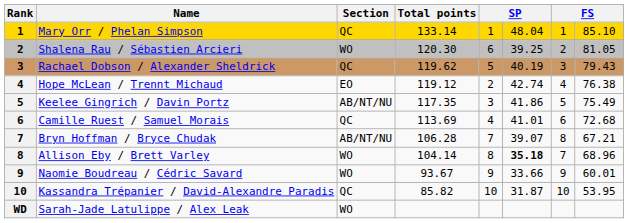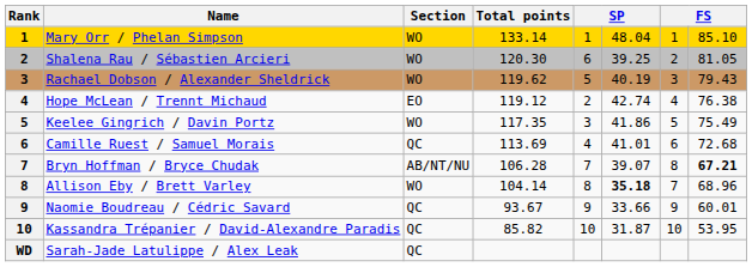 <table class="wikitable sortable">
 <tr>
 <th>Rank</th>
 <th>Name</th>
 <th>Section</th>
 <th>Total points</th>
 <th colspan="2" width="80px"><a href='#'>SP</a></th>
 <th colspan="2" width="80px"><a href='#'>FS</a></th>
 </tr>
 <tr bgcolor="gold">
 <td align="center"><strong>1</strong></td>
 <td><a href='#'>Mary Orr</a> / <a href='#'>Phelan Simpson</a></td>
-<td>QC</td>
+<td>WO</td>
 <td align="center">133.14</td>
 <td align="center">1</td>
 <td align="center">48.04</td>
 <td align="center">1</td>
 <td align="center">85.10</td>
 </tr>
 <tr bgcolor="silver">
 <td align="center"><strong>2</strong></td>
 <td><a href='#'>Shalena Rau</a> / <a href='#'>Sébastien Arcieri</a></td>
 <td>WO</td>
 <td align="center">120.30</td>
 <td align="center">6</td>
 <td align="center">39.25</td>
 <td align="center">2</td>
 <td align="center">81.05</td>
 </tr>
 <tr bgcolor="cc9966">
 <td align="center"><strong>3</strong></td>
 <td><a href='#'>Rachael Dobson</a> / <a href='#'>Alexander Sheldrick</a></td>
-<td>QC</td>
+<td>WO</td>
 <td align="center">119.62</td>
 <td align="center">5</td>
 <td align="center">40.19</td>
 <td align="center">3</td>
 <td align="center">79.43</td>
 </tr>
 <tr>
 <th>4</th>
 <td><a href='#'>Hope McLean</a> / <a href='#'>Trennt Michaud</a></td>
 <td>EO</td>
 <td align="center">119.12</td>
 <td align="center">2</td>
 <td align="center">42.74</td>
 <td align="center">4</td>
 <td align="center">76.38</td>
 </tr>
 <tr>
 <th>5</th>
 <td><a href='#'>Keelee Gingrich</a> / <a href='#'>Davin Portz</a></td>
-<td>AB/NT/NU</td>
+<td>WO</td>
 <td align="center">117.35</td>
 <td align="center">3</td>
 <td align="center">41.86</td>
 <td align="center">5</td>
 <td align="center">75.49</td>
 </tr>
 <tr>
 <th>6</th>
 <td><a href='#'>Camille Ruest</a> / <a href='#'>Samuel Morais</a></td>
 <td>QC</td>
 <td align="center">113.69</td>
 <td align="center">4</td>
 <td align="center">41.01</td>
 <td align="center">6</td>
 <td align="center">72.68</td>
 </tr>
 <tr>
 <th>7</th>
 <td><a href='#'>Bryn Hoffman</a> / <a href='#'>Bryce Chudak</a></td>
 <td>AB/NT/NU</td>
 <td align="center">106.28</td>
 <td align="center">7</td>
 <td align="center">39.07</td>
 <td align="center">8</td>
-<td align="center">67.21</td>
+<td align="center"><strong>67.21</strong></td>
 </tr>
 <tr>
 <th>8</th>
 <td><a href='#'>Allison Eby</a> / <a href='#'>Brett Varley</a></td>
 <td>WO</td>
 <td align="center">104.14</td>
 <td align="center">8</td>
 <td align="center"><strong>35.18</strong></td>
 <td align="center">7</td>
 <td align="center">68.96</td>
 </tr>
 <tr>
 <th>9</th>
 <td><a href='#'>Naomie Boudreau</a> / <a href='#'>Cédric Savard</a></td>
-<td>WO</td>
+<td>QC</td>
 <td align="center">93.67</td>
 <td align="center">9</td>
 <td align="center">33.66</td>
 <td align="center">9</td>
 <td align="center">60.01</td>
 </tr>
 <tr>
 <th>10</th>
 <td><a href='#'>Kassandra Trépanier</a> / <a href='#'>David-Alexandre Paradis</a></td>
 <td>QC</td>
 <td align="center">85.82</td>
 <td align="center">10</td>
 <td align="center">31.87</td>
 <td align="center">10</td>
 <td align="center">53.95</td>
 </tr>
 <tr>
 <th>WD</th>
 <td><a href='#'>Sarah-Jade Latulippe</a> / <a href='#'>Alex Leak</a></td>
-<td>WO</td>
+<td>QC</td>
 <td></td>
 <td></td>
 <td></td>
 <td></td>
 <td></td>
 </tr>
 </table>
